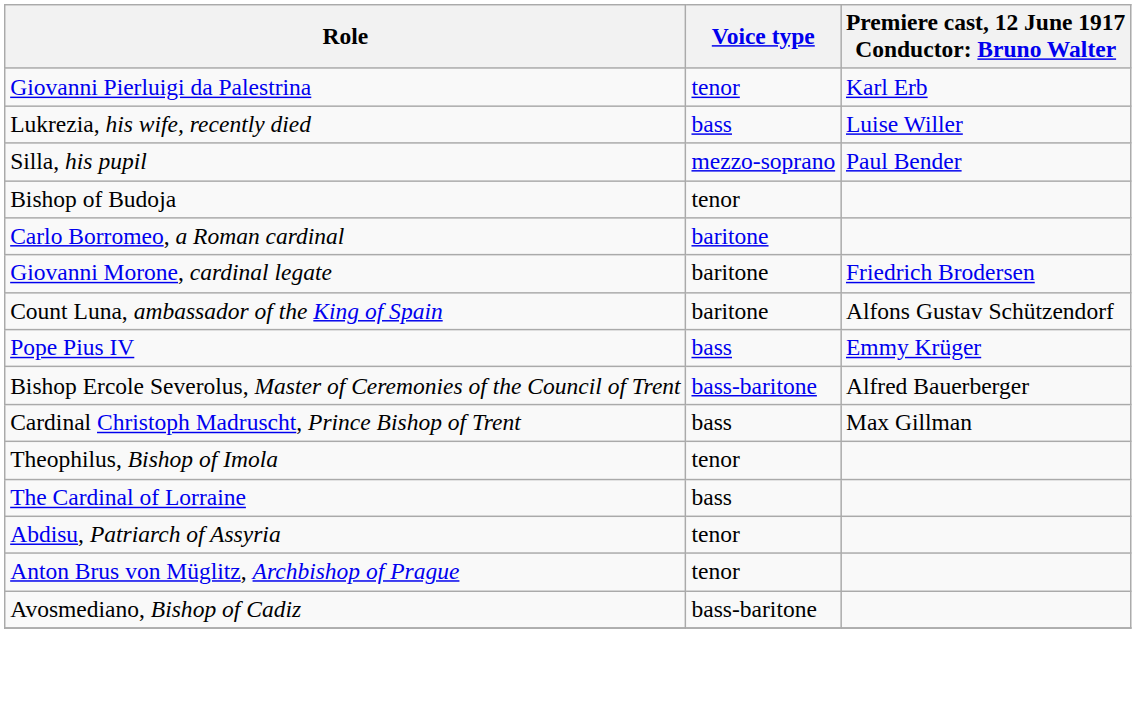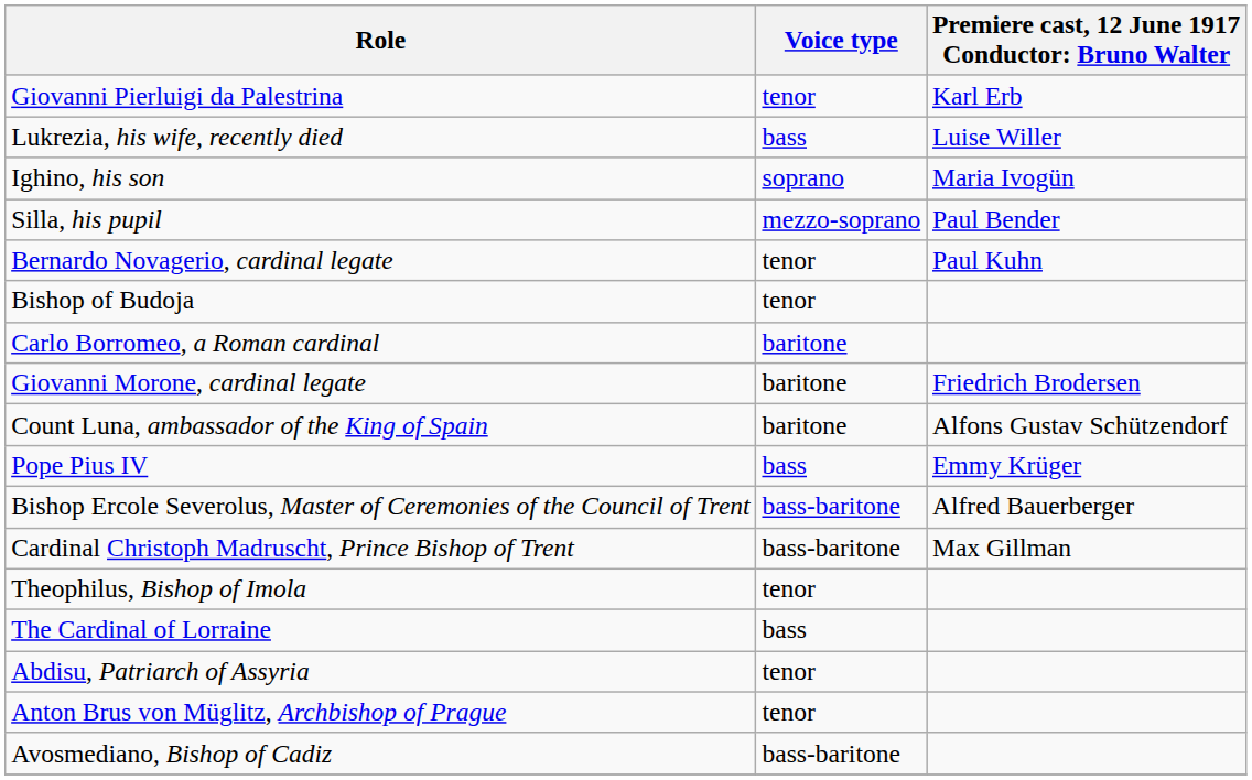 <table class="wikitable">
 <tr>
 <th>Role</th>
 <th><a href='#'>Voice type</a></th>
 <th>Premiere cast, 12 June 1917<br>Conductor: <a href='#'>Bruno Walter</a></th>
 </tr>
 <tr>
 <td><a href='#'>Giovanni Pierluigi da Palestrina</a></td>
 <td><a href='#'>tenor</a></td>
 <td><a href='#'>Karl Erb</a></td>
 </tr>
 <tr>
 <td>Lukrezia, <em>his wife, recently died</em></td>
 <td><a href='#'>bass</a></td>
 <td><a href='#'>Luise Willer</a></td>
 </tr>
 <tr>
+<td>Ighino, <em>his son</em></td>
+<td><a href='#'>soprano</a></td>
+<td><a href='#'>Maria Ivogün</a></td>
+</tr>
+<tr>
 <td>Silla, <em>his pupil</em></td>
 <td><a href='#'>mezzo-soprano</a></td>
 <td><a href='#'>Paul Bender</a></td>
+</tr>
+<tr>
+<td><a href='#'>Bernardo Novagerio</a>, <em>cardinal legate</em></td>
+<td>tenor</td>
+<td><a href='#'>Paul Kuhn</a></td>
 </tr>
 <tr>
 <td>Bishop of Budoja</td>
 <td>tenor</td>
 <td></td>
 </tr>
 <tr>
 <td><a href='#'>Carlo Borromeo</a>, <em>a Roman cardinal</em></td>
 <td><a href='#'>baritone</a></td>
 <td></td>
 </tr>
 <tr>
 <td><a href='#'>Giovanni Morone</a>, <em>cardinal legate</em></td>
 <td>baritone</td>
 <td><a href='#'>Friedrich Brodersen</a></td>
 </tr>
 <tr>
 <td>Count Luna, <em>ambassador of the <a href='#'>King of Spain</a></em></td>
 <td>baritone</td>
 <td>Alfons Gustav Schützendorf</td>
 </tr>
 <tr>
 <td><a href='#'>Pope Pius IV</a></td>
 <td><a href='#'>bass</a></td>
 <td><a href='#'>Emmy Krüger</a></td>
 </tr>
 <tr>
 <td>Bishop Ercole Severolus, <em>Master of Ceremonies of the Council of Trent</em></td>
 <td><a href='#'>bass-baritone</a></td>
 <td>Alfred Bauerberger</td>
 </tr>
 <tr>
 <td>Cardinal <a href='#'>Christoph Madruscht</a>, <em>Prince Bishop of Trent</em></td>
-<td>bass</td>
+<td>bass-baritone</td>
 <td>Max Gillman</td>
 </tr>
 <tr>
 <td>Theophilus, <em>Bishop of Imola</em></td>
 <td>tenor</td>
 <td></td>
 </tr>
 <tr>
 <td><a href='#'>The Cardinal of Lorraine</a></td>
 <td>bass</td>
 <td></td>
 </tr>
 <tr>
 <td><a href='#'>Abdisu</a>, <em>Patriarch of Assyria</em></td>
 <td>tenor</td>
 <td></td>
 </tr>
 <tr>
 <td><a href='#'>Anton Brus von Müglitz</a>, <em><a href='#'>Archbishop of Prague</a></em></td>
 <td>tenor</td>
 <td></td>
 </tr>
 <tr>
 <td>Avosmediano, <em>Bishop of Cadiz</em></td>
 <td>bass-baritone</td>
 <td></td>
 </tr>
 <tr>
 </tr>
 </table>
